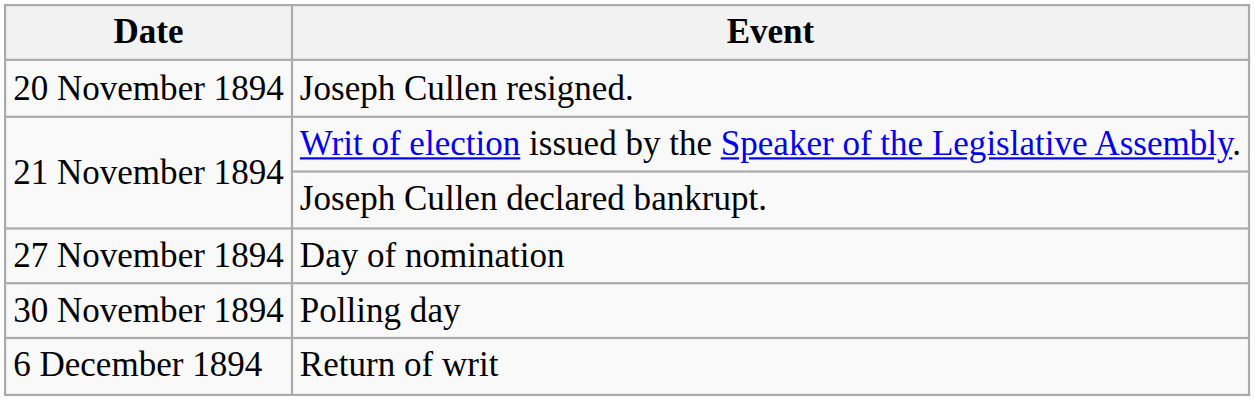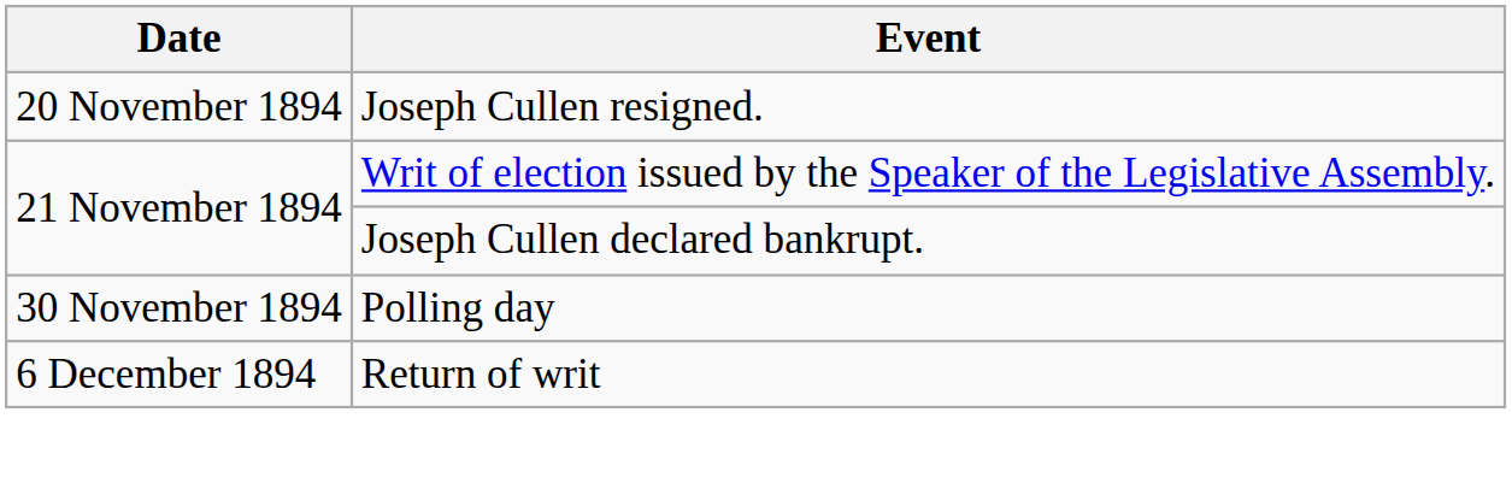 <table class="wikitable">
 <tr>
 <th>Date</th>
 <th>Event</th>
 </tr>
 <tr>
 <td>20 November 1894</td>
 <td>Joseph Cullen resigned.</td>
 </tr>
 <tr>
 <td rowspan="2">21 November 1894</td>
 <td><a href='#'>Writ of election</a> issued by the <a href='#'>Speaker of the Legislative Assembly</a>.</td>
 </tr>
 <tr>
 <td>Joseph Cullen declared bankrupt.</td>
 </tr>
 <tr>
-<td>27 November 1894</td>
-<td>Day of nomination</td>
-</tr>
-<tr>
 <td>30 November 1894</td>
 <td>Polling day</td>
 </tr>
 <tr>
 <td>6 December 1894</td>
 <td>Return of writ</td>
 </tr>
 </table>
